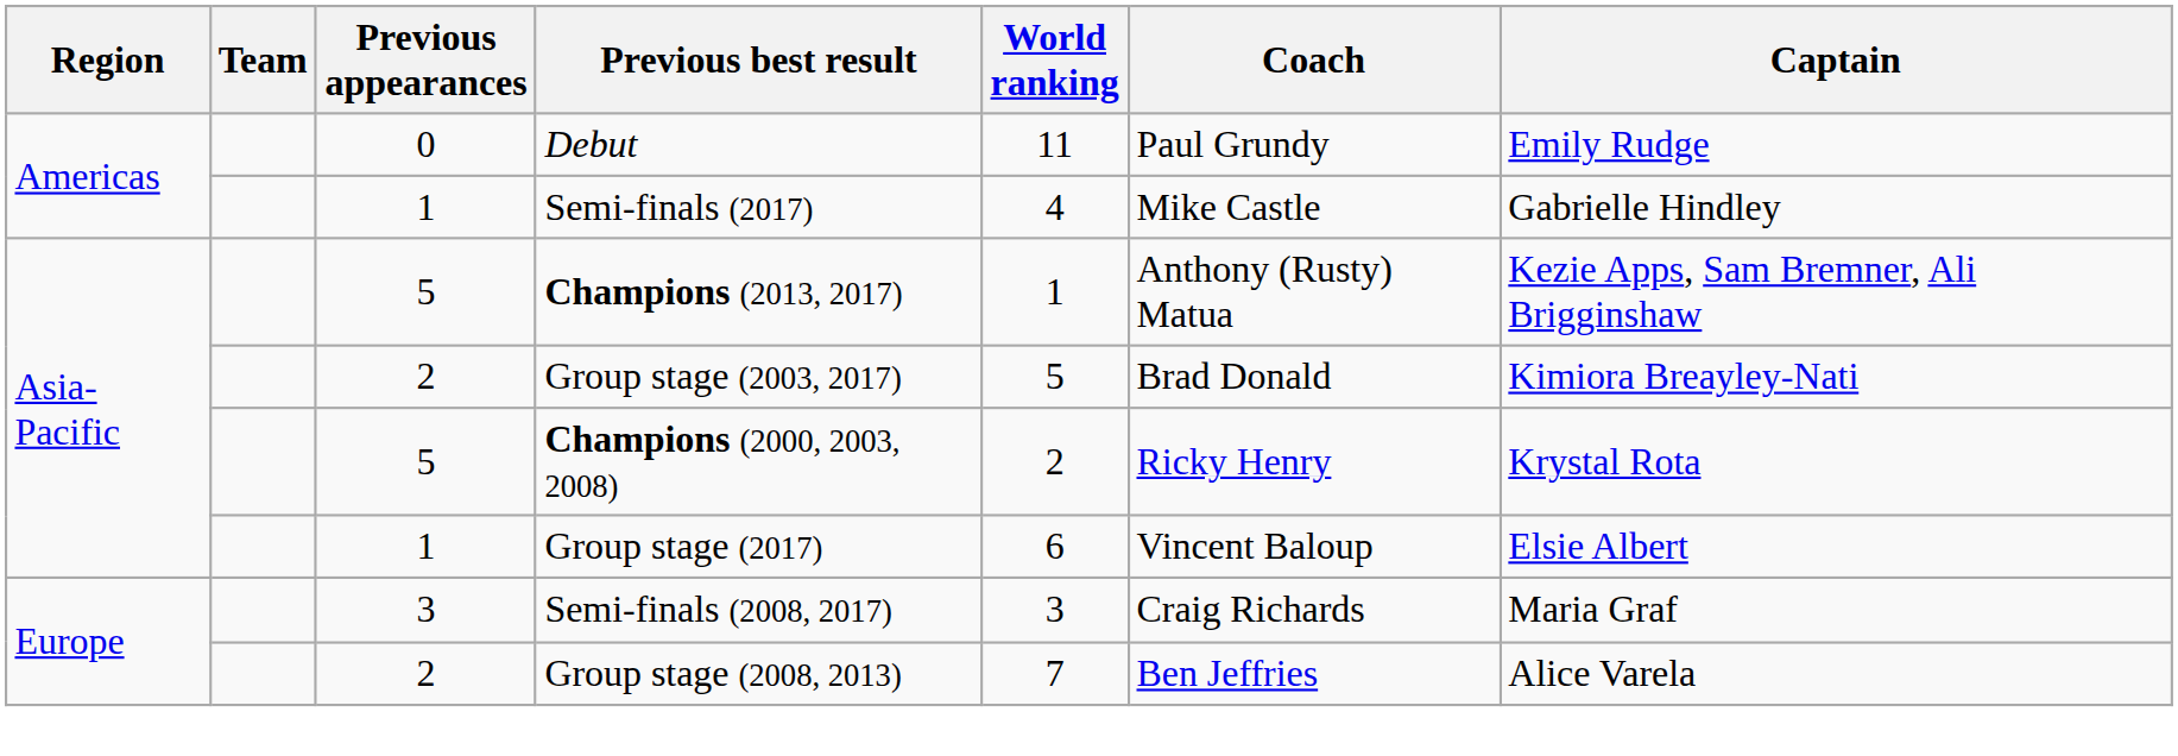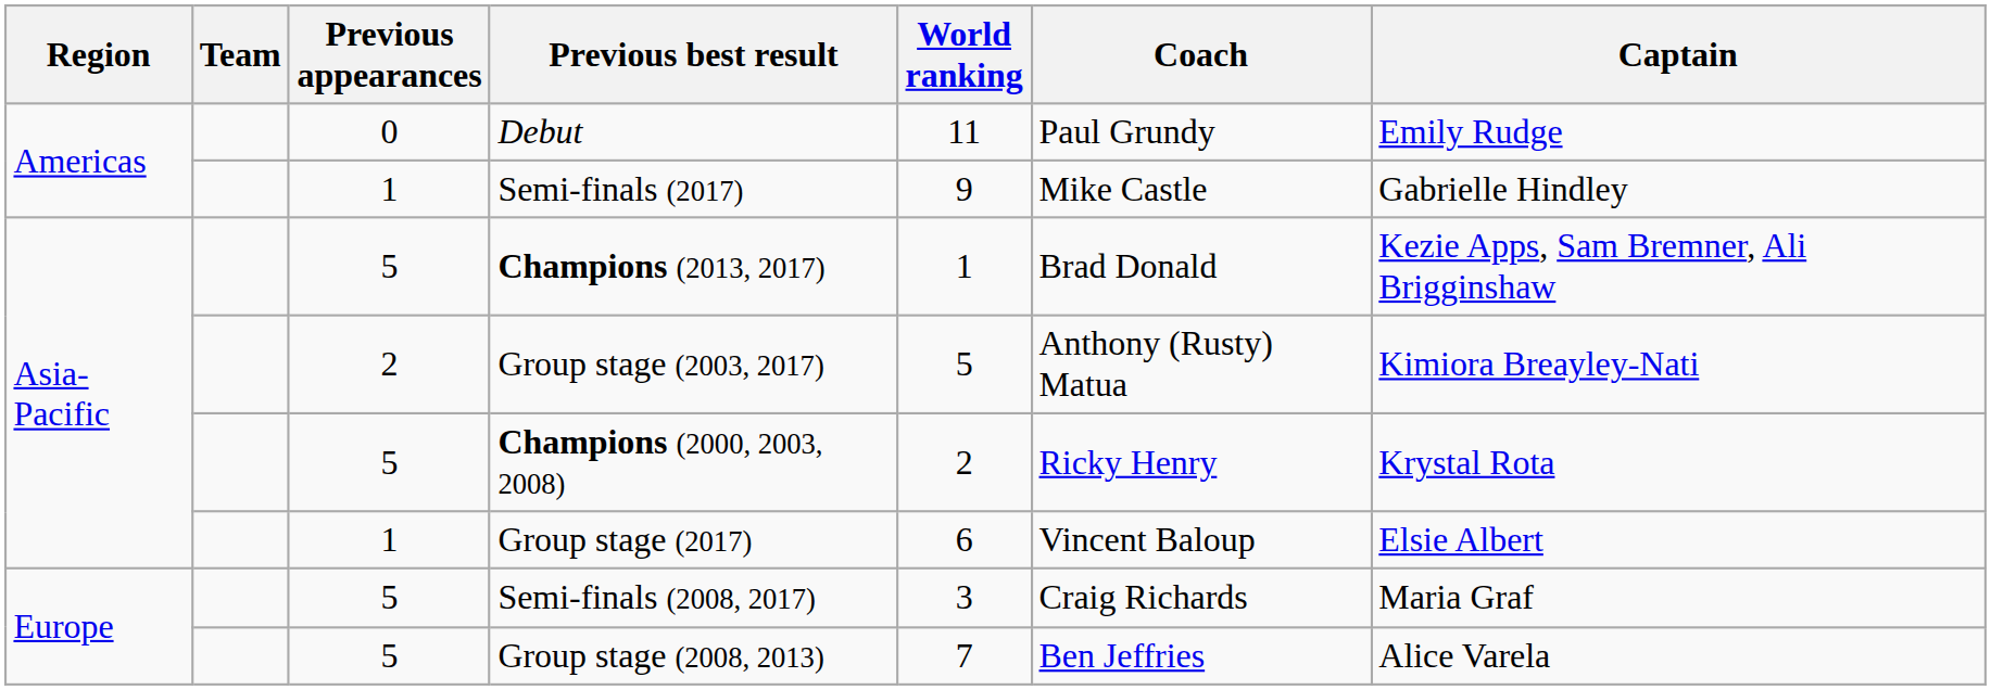 <table class="wikitable sortable" style="font-size:95%;">
 <tr>
 <th>Region</th>
 <th>Team</th>
 <th data-sort-type="number">Previous<br>appearances</th>
 <th data-sort-type="number">Previous best result</th>
 <th data-sort-type="number"><a href='#'>World<br>ranking</a></th>
 <th>Coach</th>
 <th>Captain</th>
 </tr>
 <tr>
 <td rowspan=2><a href='#'>Americas</a></td>
 <td></td>
 <td align=center>0</td>
 <td data-sort-value="1"><em>Debut</em></td>
 <td align=center>11</td>
 <td>Paul Grundy</td>
 <td><a href='#'>Emily Rudge</a></td>
 </tr>
 <tr>
 <td></td>
 <td align=center>1</td>
 <td data-sort-value="4.02">Semi-finals <small>(2017)</small></td>
-<td align=center>4</td>
+<td align=center>9</td>
 <td>Mike Castle</td>
 <td>Gabrielle Hindley</td>
 </tr>
 <tr>
 <td rowspan=4><a href='#'>Asia-Pacific</a></td>
 <td></td>
 <td align=center>5</td>
 <td data-sort-value="6.02"><strong>Champions</strong> <small>(2013, 2017)</small></td>
 <td align=center>1</td>
-<td>Anthony (Rusty) Matua</td>
+<td>Brad Donald</td>
 <td><a href='#'>Kezie Apps</a>, <a href='#'>Sam Bremner</a>, <a href='#'>Ali Brigginshaw</a></td>
 </tr>
 <tr>
 <td></td>
 <td align=center>2</td>
 <td data-sort-value="2.01">Group stage <small>(2003, 2017)</small></td>
 <td align=center>5</td>
-<td>Brad Donald</td>
+<td>Anthony (Rusty) Matua</td>
 <td><a href='#'>Kimiora Breayley-Nati</a></td>
 </tr>
 <tr>
 <td></td>
 <td align=center>5</td>
 <td data-sort-value="6.03"><strong>Champions</strong> <small>(2000, 2003, 2008)</small></td>
 <td align=center>2</td>
 <td><a href='#'>Ricky Henry</a></td>
 <td><a href='#'>Krystal Rota</a></td>
 </tr>
 <tr>
 <td></td>
 <td align=center>1</td>
 <td data-sort-value="2.01">Group stage <small>(2017)</small></td>
 <td align=center>6</td>
 <td>Vincent Baloup</td>
 <td><a href='#'>Elsie Albert</a></td>
 </tr>
 <tr>
 <td rowspan=2><a href='#'>Europe</a></td>
 <td></td>
-<td align=center>3</td>
+<td align=center>5</td>
 <td data-sort-value="4.03">Semi-finals <small>(2008, 2017)</small></td>
 <td align=center>3</td>
 <td>Craig Richards</td>
 <td>Maria Graf</td>
 </tr>
 <tr>
 <td></td>
-<td align=center>2</td>
+<td align=center>5</td>
 <td data-sort-value="4.01">Group stage <small>(2008, 2013)</small></td>
 <td align=center>7</td>
 <td><a href='#'>Ben Jeffries</a></td>
 <td>Alice Varela</td>
 </tr>
 </table>
